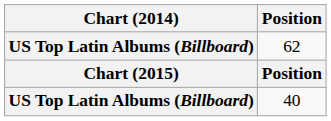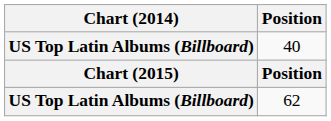 <table class="wikitable plainrowheaders" style="text-align:center">
 <tr>
 <th scope="col">Chart (2014)</th>
 <th scope="col">Position</th>
 </tr>
 <tr>
 <th scope="row">US Top Latin Albums (<em>Billboard</em>)</th>
-<td>62</td>
+<td>40</td>
 </tr>
 <tr>
 <th scope="col">Chart (2015)</th>
 <th scope="col">Position</th>
 </tr>
 <tr>
 <th scope="row">US Top Latin Albums (<em>Billboard</em>)</th>
-<td>40</td>
+<td>62</td>
 </tr>
 </table>
